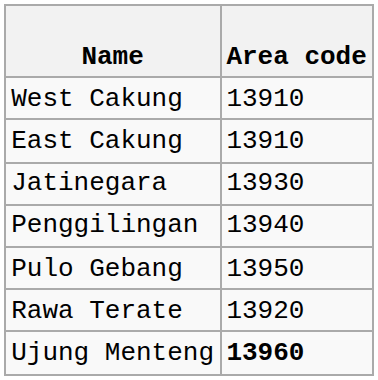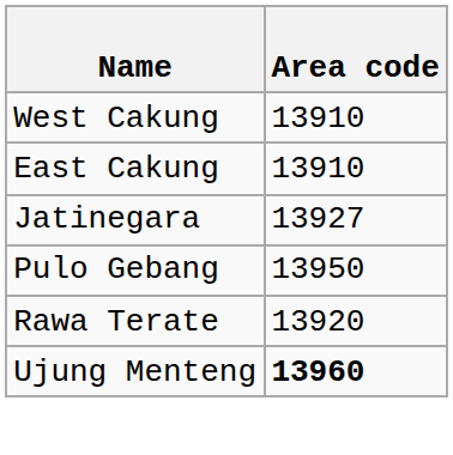 <table class="sortable wikitable">
 <tr>
 <th><br>Name</th>
 <th><br>Area code</th>
 </tr>
 <tr>
 <td>West Cakung</td>
 <td>13910</td>
 </tr>
 <tr>
 <td>East Cakung</td>
 <td>13910</td>
 </tr>
 <tr>
 <td>Jatinegara</td>
-<td>13930</td>
-</tr>
-<tr>
-<td>Penggilingan</td>
-<td>13940</td>
+<td>13927</td>
 </tr>
 <tr>
 <td>Pulo Gebang</td>
 <td>13950</td>
 </tr>
 <tr>
 <td>Rawa Terate</td>
 <td>13920</td>
 </tr>
 <tr>
 <td>Ujung Menteng</td>
 <td><strong>13960</strong></td>
 </tr>
 </table>
